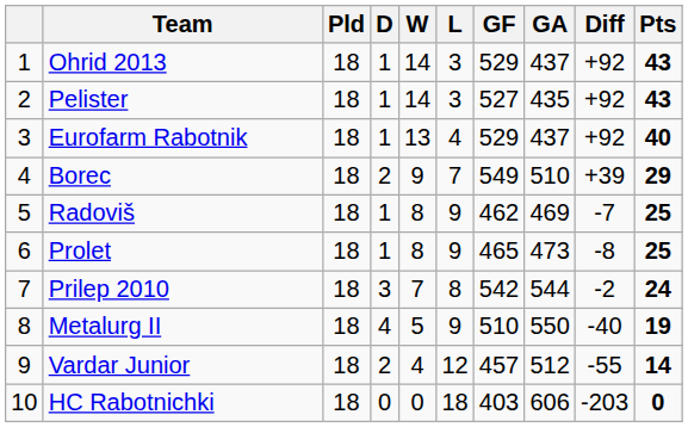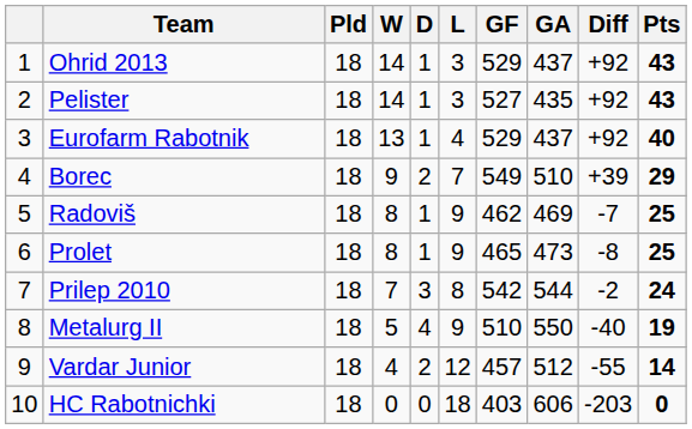 <table class="wikitable sortable" style="text-align:center">
 <tr>
 <th></th>
 <th width="180">Team</th>
 <th>Pld</th>
+<th>W</th>
 <th>D</th>
-<th>W</th>
 <th>L</th>
 <th>GF</th>
 <th>GA</th>
 <th>Diff</th>
 <th>Pts</th>
 </tr>
 <tr>
 <td>1</td>
 <td align=left><a href='#'>Ohrid 2013</a></td>
 <td>18</td>
+<td>14</td>
 <td>1</td>
-<td>14</td>
 <td>3</td>
 <td>529</td>
 <td>437</td>
 <td>+92</td>
 <td><strong>43</strong></td>
 </tr>
 <tr>
 <td>2</td>
 <td align=left><a href='#'>Pelister</a></td>
 <td>18</td>
+<td>14</td>
 <td>1</td>
-<td>14</td>
 <td>3</td>
 <td>527</td>
 <td>435</td>
 <td>+92</td>
 <td><strong>43</strong></td>
 </tr>
 <tr>
 <td>3</td>
 <td align=left><a href='#'>Eurofarm Rabotnik</a></td>
 <td>18</td>
+<td>13</td>
 <td>1</td>
-<td>13</td>
 <td>4</td>
 <td>529</td>
 <td>437</td>
 <td>+92</td>
 <td><strong>40</strong></td>
 </tr>
 <tr>
 <td>4</td>
 <td align=left><a href='#'>Borec</a></td>
 <td>18</td>
+<td>9</td>
 <td>2</td>
-<td>9</td>
 <td>7</td>
 <td>549</td>
 <td>510</td>
 <td>+39</td>
 <td><strong>29</strong></td>
 </tr>
 <tr>
 <td>5</td>
 <td align=left><a href='#'>Radoviš</a></td>
 <td>18</td>
+<td>8</td>
 <td>1</td>
-<td>8</td>
 <td>9</td>
 <td>462</td>
 <td>469</td>
 <td>-7</td>
 <td><strong>25</strong></td>
 </tr>
 <tr>
 <td>6</td>
 <td align=left><a href='#'>Prolet</a></td>
 <td>18</td>
+<td>8</td>
 <td>1</td>
-<td>8</td>
 <td>9</td>
 <td>465</td>
 <td>473</td>
 <td>-8</td>
 <td><strong>25</strong></td>
 </tr>
 <tr>
 <td>7</td>
 <td align=left><a href='#'>Prilep 2010</a></td>
 <td>18</td>
+<td>7</td>
 <td>3</td>
-<td>7</td>
 <td>8</td>
 <td>542</td>
 <td>544</td>
 <td>-2</td>
 <td><strong>24</strong></td>
 </tr>
 <tr>
 <td>8</td>
 <td align=left><a href='#'>Metalurg II</a></td>
 <td>18</td>
+<td>5</td>
 <td>4</td>
-<td>5</td>
 <td>9</td>
 <td>510</td>
 <td>550</td>
 <td>-40</td>
 <td><strong>19</strong></td>
 </tr>
 <tr>
 <td>9</td>
 <td align=left><a href='#'>Vardar Junior</a></td>
 <td>18</td>
+<td>4</td>
 <td>2</td>
-<td>4</td>
 <td>12</td>
 <td>457</td>
 <td>512</td>
 <td>-55</td>
 <td><strong>14</strong></td>
 </tr>
 <tr>
 <td>10</td>
 <td align=left><a href='#'>HC Rabotnichki</a></td>
 <td>18</td>
 <td>0</td>
 <td>0</td>
 <td>18</td>
 <td>403</td>
 <td>606</td>
 <td>-203</td>
 <td><strong>0</strong></td>
 </tr>
 </table>
